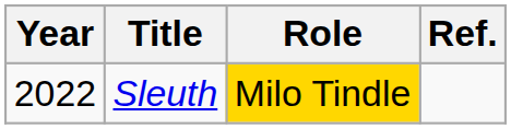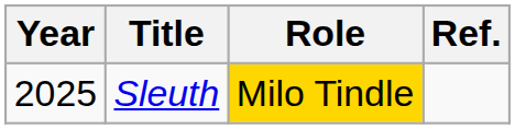 <table class="wikitable">
 <tr>
 <th>Year</th>
 <th>Title</th>
 <th>Role</th>
 <th>Ref.</th>
 </tr>
 <tr>
-<td>2022</td>
+<td>2025</td>
 <td><em><a href='#'>Sleuth</a></em></td>
 <td style="background: gold;">Milo Tindle</td>
 <td></td>
 </tr>
 </table>
